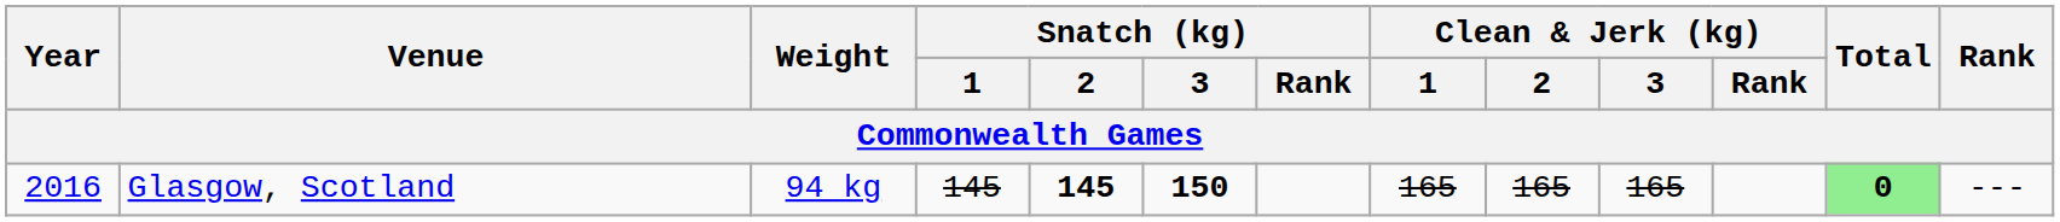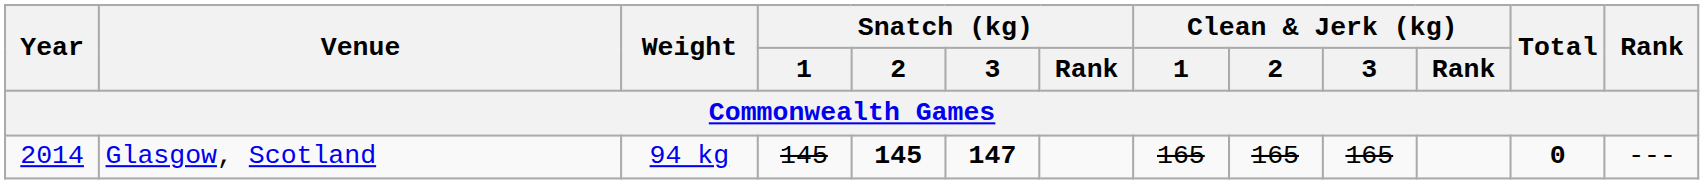 <table class = "wikitable" style="text-align:center;">
 <tr>
 <th rowspan=2 width=40>Year</th>
 <th rowspan=2 width=250>Venue</th>
 <th rowspan=2 width=60>Weight</th>
 <th colspan=4>Snatch (kg)</th>
 <th colspan=4>Clean & Jerk (kg)</th>
 <th rowspan=2 width=40>Total</th>
 <th rowspan=2 width=40>Rank</th>
 </tr>
 <tr>
 <th width=40>1</th>
 <th width=40>2</th>
 <th width=40>3</th>
 <th width=40>Rank</th>
 <th width=40>1</th>
 <th width=40>2</th>
 <th width=40>3</th>
 <th width=40>Rank</th>
 </tr>
 <tr>
 <th colspan=13><a href='#'>Commonwealth Games</a></th>
 </tr>
 <tr>
-<td><a href='#'>2016</a></td>
+<td><a href='#'>2014</a></td>
 <td align=left> <a href='#'>Glasgow</a>, <a href='#'>Scotland</a></td>
 <td><a href='#'>94 kg</a></td>
 <td><s>145</s></td>
 <td><strong>145</strong></td>
-<td><strong>150</strong></td>
+<td><strong>147</strong></td>
 <td></td>
 <td><s>165</s></td>
 <td><s>165</s></td>
 <td><s>165</s></td>
 <td></td>
-<td style="background: lightgreen;"><strong>0</strong></td>
+<td><strong>0</strong></td>
 <td>---</td>
 </tr>
 </table>
